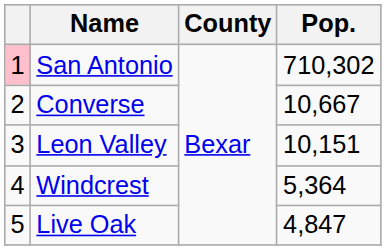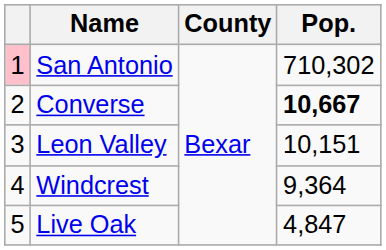 <table class="wikitable sortable">
 <tr>
 <th></th>
 <th>Name</th>
 <th>County</th>
 <th>Pop.</th>
 </tr>
 <tr>
 <td style="background: pink;">1</td>
 <td><a href='#'>San Antonio</a></td>
 <td rowspan=5><a href='#'>Bexar</a></td>
 <td>710,302</td>
 </tr>
 <tr>
 <td>2</td>
 <td><a href='#'>Converse</a></td>
-<td>10,667</td>
+<td><strong>10,667</strong></td>
 </tr>
 <tr>
 <td>3</td>
 <td><a href='#'>Leon Valley</a></td>
 <td>10,151</td>
 </tr>
 <tr>
 <td>4</td>
 <td><a href='#'>Windcrest</a></td>
-<td>5,364</td>
+<td>9,364</td>
 </tr>
 <tr>
 <td>5</td>
 <td><a href='#'>Live Oak</a></td>
 <td>4,847</td>
 </tr>
 </table>
